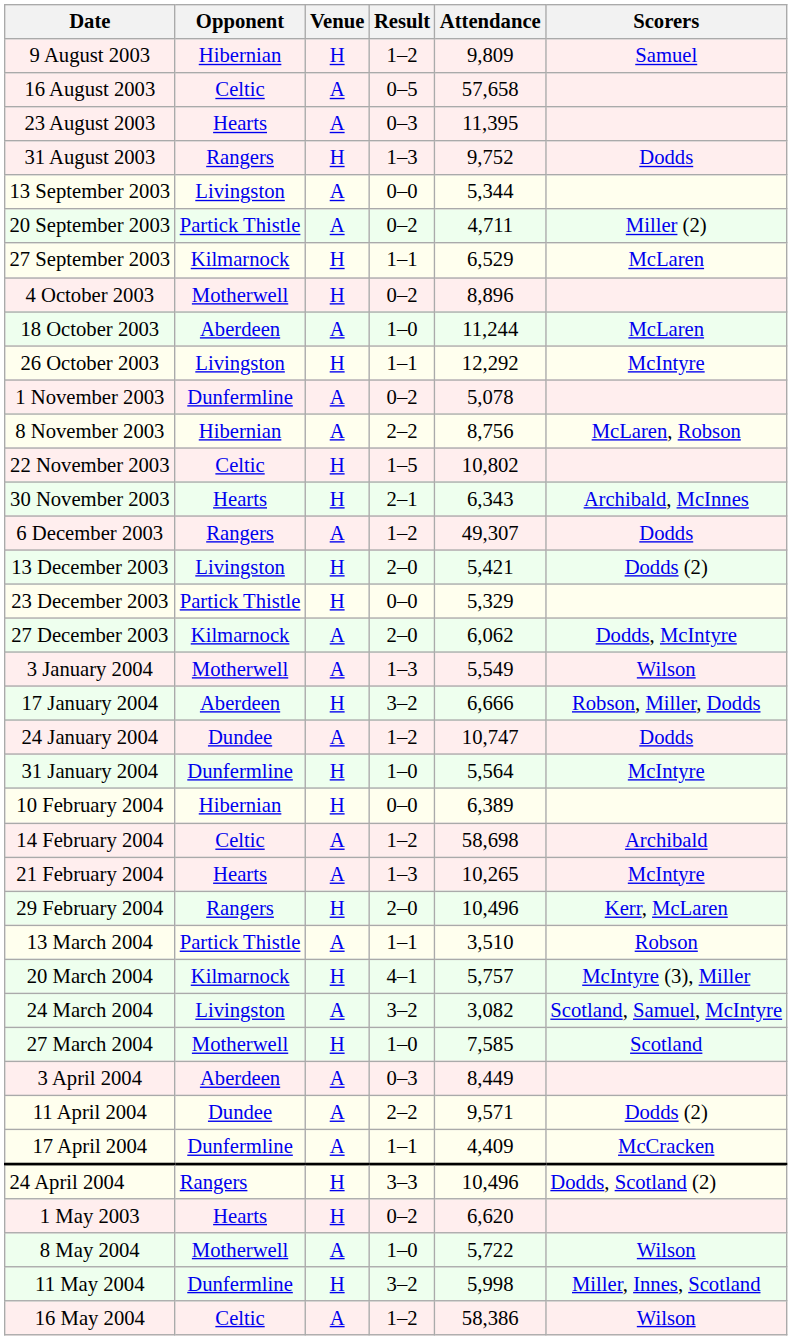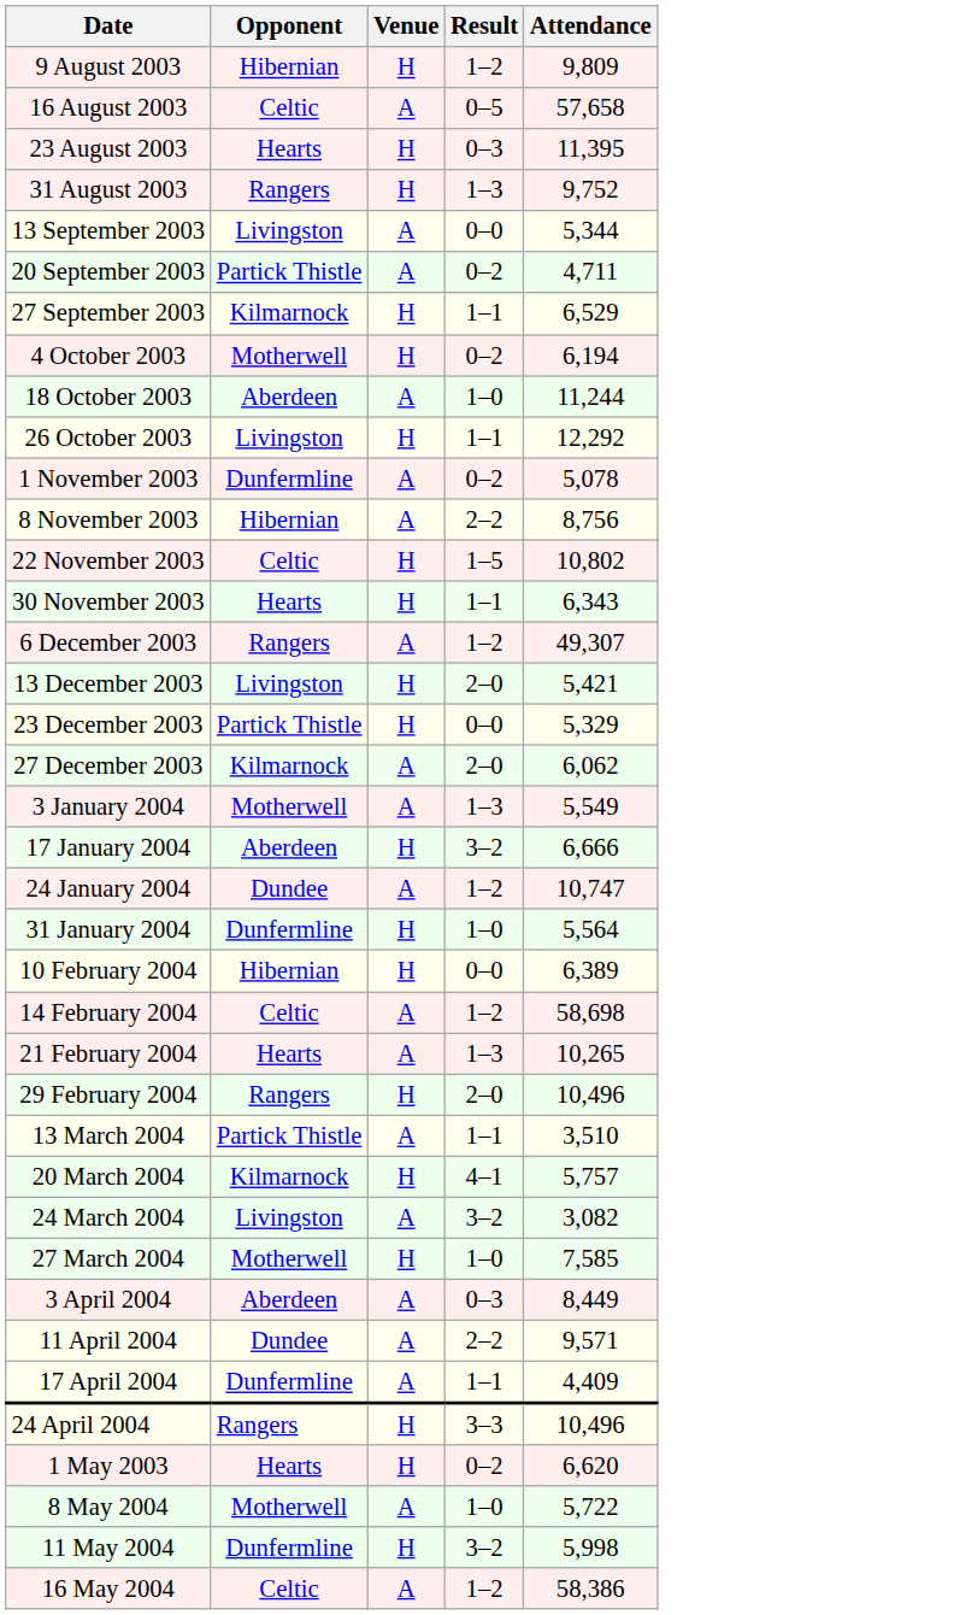 <table class="wikitable sortable" style="font-size:95%; text-align:center">
 <tr>
 <th>Date</th>
 <th>Opponent</th>
 <th>Venue</th>
 <th>Result</th>
 <th>Attendance</th>
-<th>Scorers</th>
 </tr>
 <tr style="background:#fee;">
 <td>9 August 2003</td>
 <td><a href='#'>Hibernian</a></td>
 <td><a href='#'>H</a></td>
 <td>1–2</td>
 <td>9,809</td>
-<td><a href='#'>Samuel</a></td>
 </tr>
 <tr style="background:#fee;">
 <td>16 August 2003</td>
 <td><a href='#'>Celtic</a></td>
 <td><a href='#'>A</a></td>
 <td>0–5</td>
 <td>57,658</td>
-<td></td>
 </tr>
 <tr style="background:#fee;">
 <td>23 August 2003</td>
 <td><a href='#'>Hearts</a></td>
-<td><a href='#'>A</a></td>
+<td><a href='#'>H</a></td>
 <td>0–3</td>
 <td>11,395</td>
-<td></td>
 </tr>
 <tr style="background:#fee;">
 <td>31 August 2003</td>
 <td><a href='#'>Rangers</a></td>
 <td><a href='#'>H</a></td>
 <td>1–3</td>
 <td>9,752</td>
-<td><a href='#'>Dodds</a></td>
 </tr>
 <tr style="background:#ffe;">
 <td>13 September 2003</td>
 <td><a href='#'>Livingston</a></td>
 <td><a href='#'>A</a></td>
 <td>0–0</td>
 <td>5,344</td>
-<td></td>
 </tr>
 <tr style="background:#efe;">
 <td>20 September 2003</td>
 <td><a href='#'>Partick Thistle</a></td>
 <td><a href='#'>A</a></td>
 <td>0–2</td>
 <td>4,711</td>
-<td><a href='#'>Miller</a> (2)</td>
 </tr>
 <tr style="background:#ffe;">
 <td>27 September 2003</td>
 <td><a href='#'>Kilmarnock</a></td>
 <td><a href='#'>H</a></td>
 <td>1–1</td>
 <td>6,529</td>
-<td><a href='#'>McLaren</a></td>
 </tr>
 <tr style="background:#fee;">
 <td>4 October 2003</td>
 <td><a href='#'>Motherwell</a></td>
 <td><a href='#'>H</a></td>
 <td>0–2</td>
-<td>8,896</td>
-<td></td>
+<td>6,194</td>
 </tr>
 <tr style="background:#efe;">
 <td>18 October 2003</td>
 <td><a href='#'>Aberdeen</a></td>
 <td><a href='#'>A</a></td>
 <td>1–0</td>
 <td>11,244</td>
-<td><a href='#'>McLaren</a></td>
 </tr>
 <tr style="background:#ffe;">
 <td>26 October 2003</td>
 <td><a href='#'>Livingston</a></td>
 <td><a href='#'>H</a></td>
 <td>1–1</td>
 <td>12,292</td>
-<td><a href='#'>McIntyre</a></td>
 </tr>
 <tr style="background:#fee;">
 <td>1 November 2003</td>
 <td><a href='#'>Dunfermline</a></td>
 <td><a href='#'>A</a></td>
 <td>0–2</td>
 <td>5,078</td>
-<td></td>
 </tr>
 <tr style="background:#ffe;">
 <td>8 November 2003</td>
 <td><a href='#'>Hibernian</a></td>
 <td><a href='#'>A</a></td>
 <td>2–2</td>
 <td>8,756</td>
-<td><a href='#'>McLaren</a>, <a href='#'>Robson</a></td>
 </tr>
 <tr style="background:#fee;">
 <td>22 November 2003</td>
 <td><a href='#'>Celtic</a></td>
 <td><a href='#'>H</a></td>
 <td>1–5</td>
 <td>10,802</td>
-<td></td>
 </tr>
 <tr style="background:#efe;">
 <td>30 November 2003</td>
 <td><a href='#'>Hearts</a></td>
 <td><a href='#'>H</a></td>
-<td>2–1</td>
+<td>1–1</td>
 <td>6,343</td>
-<td><a href='#'>Archibald</a>, <a href='#'>McInnes</a></td>
 </tr>
 <tr style="background:#fee;">
 <td>6 December 2003</td>
 <td><a href='#'>Rangers</a></td>
 <td><a href='#'>A</a></td>
 <td>1–2</td>
 <td>49,307</td>
-<td><a href='#'>Dodds</a></td>
 </tr>
 <tr style="background:#efe;">
 <td>13 December 2003</td>
 <td><a href='#'>Livingston</a></td>
 <td><a href='#'>H</a></td>
 <td>2–0</td>
 <td>5,421</td>
-<td><a href='#'>Dodds</a> (2)</td>
 </tr>
 <tr style="background:#ffe;">
 <td>23 December 2003</td>
 <td><a href='#'>Partick Thistle</a></td>
 <td><a href='#'>H</a></td>
 <td>0–0</td>
 <td>5,329</td>
-<td></td>
 </tr>
 <tr style="background:#efe;">
 <td>27 December 2003</td>
 <td><a href='#'>Kilmarnock</a></td>
 <td><a href='#'>A</a></td>
 <td>2–0</td>
 <td>6,062</td>
-<td><a href='#'>Dodds</a>, <a href='#'>McIntyre</a></td>
 </tr>
 <tr style="background:#fee;">
 <td>3 January 2004</td>
 <td><a href='#'>Motherwell</a></td>
 <td><a href='#'>A</a></td>
 <td>1–3</td>
 <td>5,549</td>
-<td><a href='#'>Wilson</a></td>
 </tr>
 <tr style="background:#efe;">
 <td>17 January 2004</td>
 <td><a href='#'>Aberdeen</a></td>
 <td><a href='#'>H</a></td>
 <td>3–2</td>
 <td>6,666</td>
-<td><a href='#'>Robson</a>, <a href='#'>Miller</a>, <a href='#'>Dodds</a></td>
 </tr>
 <tr style="background:#fee;">
 <td>24 January 2004</td>
 <td><a href='#'>Dundee</a></td>
 <td><a href='#'>A</a></td>
 <td>1–2</td>
 <td>10,747</td>
-<td><a href='#'>Dodds</a></td>
 </tr>
 <tr style="background:#efe;">
 <td>31 January 2004</td>
 <td><a href='#'>Dunfermline</a></td>
 <td><a href='#'>H</a></td>
 <td>1–0</td>
 <td>5,564</td>
-<td><a href='#'>McIntyre</a></td>
 </tr>
 <tr style="background:#ffe;">
 <td>10 February 2004</td>
 <td><a href='#'>Hibernian</a></td>
 <td><a href='#'>H</a></td>
 <td>0–0</td>
 <td>6,389</td>
-<td></td>
 </tr>
 <tr style="background:#fee;">
 <td>14 February 2004</td>
 <td><a href='#'>Celtic</a></td>
 <td><a href='#'>A</a></td>
 <td>1–2</td>
 <td>58,698</td>
-<td><a href='#'>Archibald</a></td>
 </tr>
 <tr style="background:#fee;">
 <td>21 February 2004</td>
 <td><a href='#'>Hearts</a></td>
 <td><a href='#'>A</a></td>
 <td>1–3</td>
 <td>10,265</td>
-<td><a href='#'>McIntyre</a></td>
 </tr>
 <tr style="background:#efe;">
 <td>29 February 2004</td>
 <td><a href='#'>Rangers</a></td>
 <td><a href='#'>H</a></td>
 <td>2–0</td>
 <td>10,496</td>
-<td><a href='#'>Kerr</a>, <a href='#'>McLaren</a></td>
 </tr>
 <tr style="background:#ffe;">
 <td>13 March 2004</td>
 <td><a href='#'>Partick Thistle</a></td>
 <td><a href='#'>A</a></td>
 <td>1–1</td>
 <td>3,510</td>
-<td><a href='#'>Robson</a></td>
 </tr>
 <tr style="background:#efe;">
 <td>20 March 2004</td>
 <td><a href='#'>Kilmarnock</a></td>
 <td><a href='#'>H</a></td>
 <td>4–1</td>
 <td>5,757</td>
-<td><a href='#'>McIntyre</a> (3), <a href='#'>Miller</a></td>
 </tr>
 <tr style="background:#efe;">
 <td>24 March 2004</td>
 <td><a href='#'>Livingston</a></td>
 <td><a href='#'>A</a></td>
 <td>3–2</td>
 <td>3,082</td>
-<td><a href='#'>Scotland</a>, <a href='#'>Samuel</a>, <a href='#'>McIntyre</a></td>
 </tr>
 <tr style="background:#efe;">
 <td>27 March 2004</td>
 <td><a href='#'>Motherwell</a></td>
 <td><a href='#'>H</a></td>
 <td>1–0</td>
 <td>7,585</td>
-<td><a href='#'>Scotland</a></td>
 </tr>
 <tr style="background:#fee;">
 <td>3 April 2004</td>
 <td><a href='#'>Aberdeen</a></td>
 <td><a href='#'>A</a></td>
 <td>0–3</td>
 <td>8,449</td>
-<td></td>
 </tr>
 <tr style="background:#ffe;">
 <td>11 April 2004</td>
 <td><a href='#'>Dundee</a></td>
 <td><a href='#'>A</a></td>
 <td>2–2</td>
 <td>9,571</td>
-<td><a href='#'>Dodds</a> (2)</td>
 </tr>
 <tr style="background:#ffe;">
 <td>17 April 2004</td>
 <td><a href='#'>Dunfermline</a></td>
 <td><a href='#'>A</a></td>
 <td>1–1</td>
 <td>4,409</td>
-<td><a href='#'>McCracken</a></td>
 </tr>
 <tr style="background:#ffe;">
 <td style="border-top:2px black solid; text-align:left">24 April 2004</td>
 <td style="border-top:2px black solid; text-align:left"><a href='#'>Rangers</a></td>
 <td style="border-top:2px black solid"><a href='#'>H</a></td>
 <td style="border-top:2px black solid">3–3</td>
 <td style="border-top:2px black solid">10,496</td>
-<td style="border-top:2px black solid; text-align:left"><a href='#'>Dodds</a>, <a href='#'>Scotland</a> (2)</td>
 </tr>
 <tr style="background:#fee;">
 <td>1 May 2003</td>
 <td><a href='#'>Hearts</a></td>
 <td><a href='#'>H</a></td>
 <td>0–2</td>
 <td>6,620</td>
-<td></td>
 </tr>
 <tr style="background:#efe;">
 <td>8 May 2004</td>
 <td><a href='#'>Motherwell</a></td>
 <td><a href='#'>A</a></td>
 <td>1–0</td>
 <td>5,722</td>
-<td><a href='#'>Wilson</a></td>
 </tr>
 <tr style="background:#efe;">
 <td>11 May 2004</td>
 <td><a href='#'>Dunfermline</a></td>
 <td><a href='#'>H</a></td>
 <td>3–2</td>
 <td>5,998</td>
-<td><a href='#'>Miller</a>, <a href='#'>Innes</a>, <a href='#'>Scotland</a></td>
 </tr>
 <tr style="background:#fee;">
 <td>16 May 2004</td>
 <td><a href='#'>Celtic</a></td>
 <td><a href='#'>A</a></td>
 <td>1–2</td>
 <td>58,386</td>
-<td><a href='#'>Wilson</a></td>
 </tr>
 </table>
